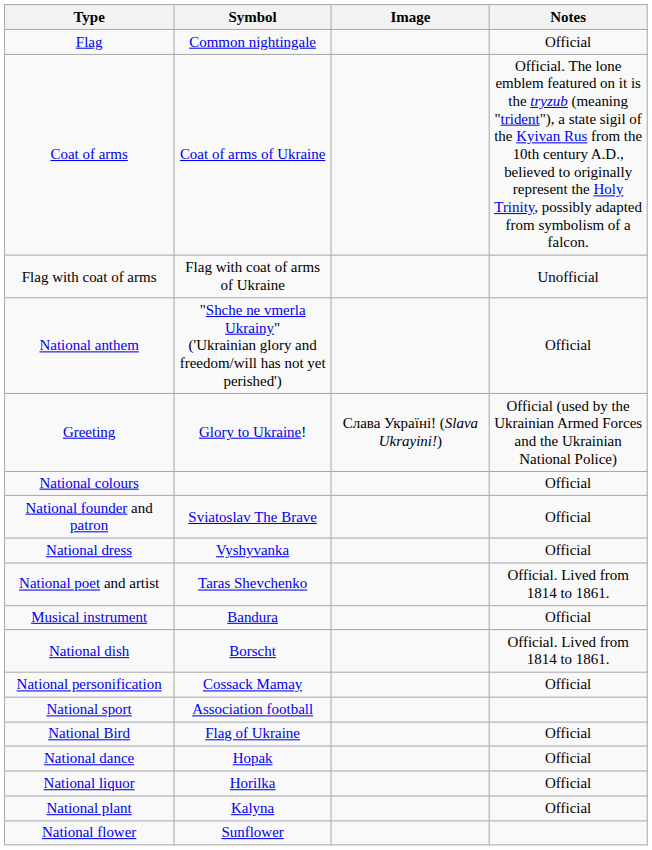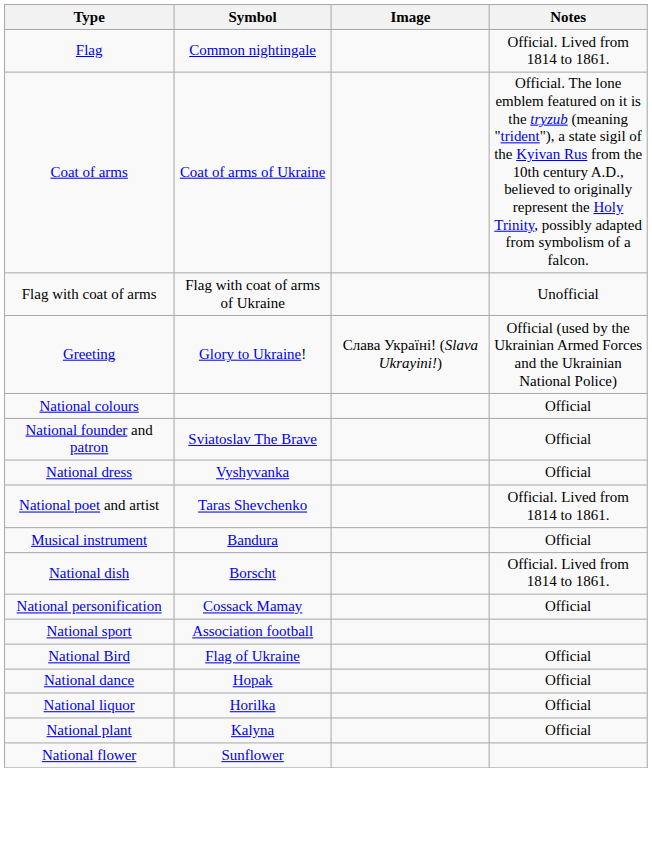 <table class="wikitable" width=70% style="font-size:90%; text-align:center;">
 <tr>
 <th width=80px>Type</th>
 <th width=80px>Symbol</th>
 <th width=80px>Image</th>
 <th width=80px>Notes</th>
 </tr>
 <tr>
 <td><a href='#'>Flag</a></td>
 <td><a href='#'>Common nightingale</a></td>
 <td></td>
-<td>Official</td>
+<td>Official. Lived from 1814 to 1861.</td>
 </tr>
 <tr>
 <td><a href='#'>Coat of arms</a></td>
 <td><a href='#'>Coat of arms of Ukraine</a></td>
 <td></td>
 <td>Official. The lone emblem featured on it is the <em><a href='#'>tryzub</a></em> (meaning "<a href='#'>trident</a>"), a state sigil of the <a href='#'>Kyivan Rus</a> from the 10th century A.D., believed to originally represent the <a href='#'>Holy Trinity</a>, possibly adapted from symbolism of a falcon.</td>
 </tr>
 <tr>
 <td>Flag with coat of arms</td>
 <td>Flag with coat of arms of Ukraine</td>
 <td></td>
 <td>Unofficial</td>
-</tr>
-<tr>
-<td><a href='#'>National anthem</a></td>
-<td>"<a href='#'>Shche ne vmerla Ukrainy</a>" <br> ('Ukrainian glory and freedom/will has not yet perished')</td>
-<td></td>
-<td>Official</td>
 </tr>
 <tr>
 <td><a href='#'>Greeting</a></td>
 <td><a href='#'>Glory to Ukraine</a>!</td>
 <td>Слава Україні! (<em>Slava Ukrayini!</em>)</td>
 <td>Official (used by the Ukrainian Armed Forces and the Ukrainian National Police)</td>
 </tr>
 <tr>
 <td><a href='#'>National colours</a></td>
 <td></td>
 <td style="text-align:center;"></td>
 <td>Official</td>
 </tr>
 <tr>
 <td><a href='#'>National founder</a> and <a href='#'>patron</a></td>
 <td><a href='#'>Sviatoslav The Brave</a></td>
 <td></td>
 <td>Official</td>
 </tr>
 <tr>
 <td><a href='#'>National dress</a></td>
 <td><a href='#'>Vyshyvanka</a></td>
 <td></td>
 <td>Official</td>
 </tr>
 <tr>
 <td><a href='#'>National poet</a> and artist</td>
 <td><a href='#'>Taras Shevchenko</a></td>
 <td></td>
 <td>Official. Lived from 1814 to 1861.</td>
 </tr>
 <tr>
 <td><a href='#'>Musical instrument</a></td>
 <td><a href='#'>Bandura</a></td>
 <td></td>
 <td>Official</td>
 </tr>
 <tr>
 <td><a href='#'>National dish</a></td>
 <td><a href='#'>Borscht</a></td>
 <td></td>
 <td>Official. Lived from 1814 to 1861.</td>
 </tr>
 <tr>
 <td><a href='#'>National personification</a></td>
 <td><a href='#'>Cossack Mamay</a></td>
 <td></td>
 <td>Official</td>
 </tr>
 <tr>
 <td><a href='#'>National sport</a></td>
 <td><a href='#'>Association football</a></td>
 <td></td>
 </tr>
 <tr>
 <td><a href='#'>National Bird</a></td>
 <td><a href='#'>Flag of Ukraine</a></td>
 <td></td>
 <td>Official</td>
 </tr>
 <tr>
 <td><a href='#'>National dance</a></td>
 <td><a href='#'>Hopak</a></td>
 <td></td>
 <td>Official</td>
 </tr>
 <tr>
 <td><a href='#'>National liquor</a></td>
 <td><a href='#'>Horilka</a></td>
 <td></td>
 <td>Official</td>
 </tr>
 <tr>
 <td><a href='#'>National plant</a></td>
 <td><a href='#'>Kalyna</a></td>
 <td></td>
 <td>Official</td>
 </tr>
 <tr>
 <td><a href='#'>National flower</a></td>
 <td><a href='#'>Sunflower</a></td>
 <td></td>
 <td></td>
 </tr>
 </table>
